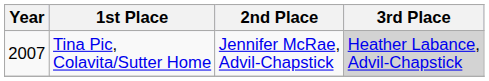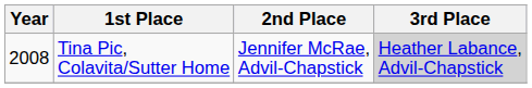 <table class="wikitable">
 <tr style="background:#ccccff;">
 <th>Year</th>
 <th>1st Place</th>
 <th>2nd Place</th>
 <th>3rd Place</th>
 </tr>
 <tr>
-<td>2007</td>
+<td>2008</td>
 <td> <a href='#'>Tina Pic</a>, <br><a href='#'>Colavita/Sutter Home</a></td>
 <td> <a href='#'>Jennifer McRae</a>, <br><a href='#'>Advil-Chapstick</a></td>
 <td style="background: lightgrey;"> <a href='#'>Heather Labance</a>, <br><a href='#'>Advil-Chapstick</a></td>
 </tr>
 <tr>
 </tr>
 </table>
